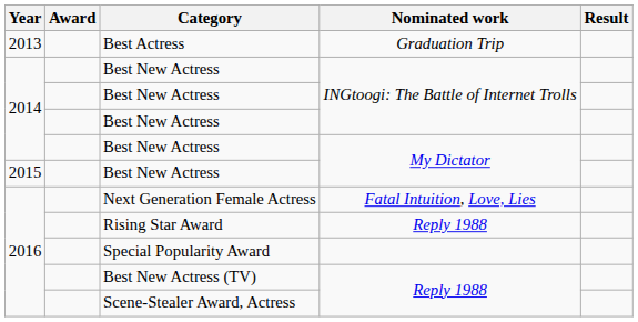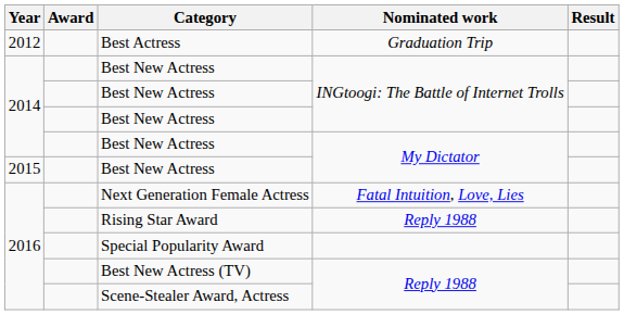 <table class="wikitable">
 <tr>
 <th scope="col">Year</th>
 <th>Award</th>
 <th scope="col">Category</th>
 <th>Nominated work</th>
 <th scope="col">Result</th>
 </tr>
 <tr>
-<td>2013</td>
+<td>2012</td>
 <td></td>
 <td>Best Actress</td>
 <td style="text-align:center"><em>Graduation Trip</em></td>
 <td></td>
 </tr>
 <tr>
 <td rowspan="4">2014</td>
 <td></td>
 <td>Best New Actress</td>
 <td rowspan="3" style="text-align:center"><em>INGtoogi: The Battle of Internet Trolls</em></td>
 <td></td>
 </tr>
 <tr>
 <td></td>
 <td>Best New Actress</td>
 <td></td>
 </tr>
 <tr>
 <td></td>
 <td>Best New Actress</td>
 <td></td>
 </tr>
 <tr>
 <td></td>
 <td>Best New Actress</td>
 <td rowspan="2" style="text-align:center"><em><a href='#'>My Dictator</a></em></td>
 <td></td>
 </tr>
 <tr>
 <td>2015</td>
 <td></td>
 <td>Best New Actress</td>
 <td></td>
 </tr>
 <tr>
 <td rowspan="5">2016</td>
 <td></td>
 <td>Next Generation Female Actress</td>
 <td style="text-align:center"><em><a href='#'>Fatal Intuition</a></em>, <a href='#'><em>Love, Lies</em></a></td>
 <td></td>
 </tr>
 <tr>
 <td></td>
 <td>Rising Star Award</td>
 <td style="text-align:center"><em><a href='#'>Reply 1988</a></em></td>
 <td></td>
 </tr>
 <tr>
 <td></td>
 <td>Special Popularity Award</td>
 <td></td>
 <td></td>
 </tr>
 <tr>
 <td></td>
 <td>Best New Actress (TV)</td>
 <td rowspan="2" style="text-align:center"><em><a href='#'>Reply 1988</a></em></td>
 <td></td>
 </tr>
 <tr>
 <td></td>
 <td>Scene-Stealer Award, Actress</td>
 <td></td>
 </tr>
 </table>
